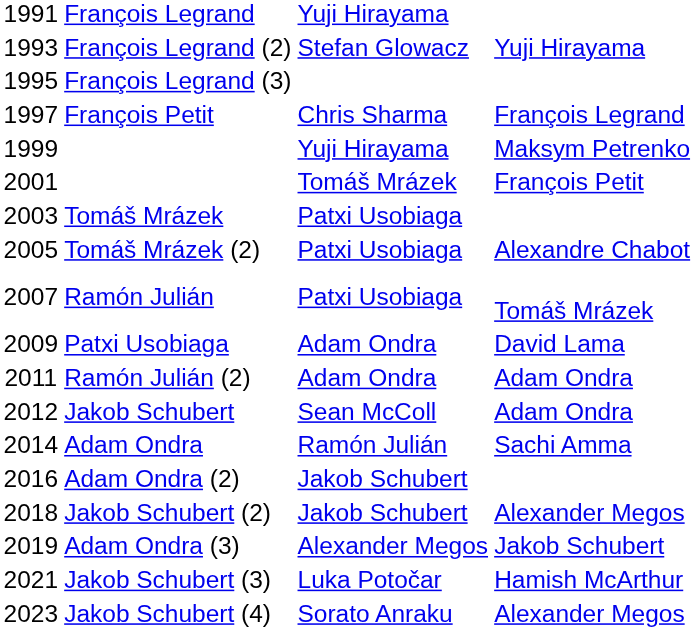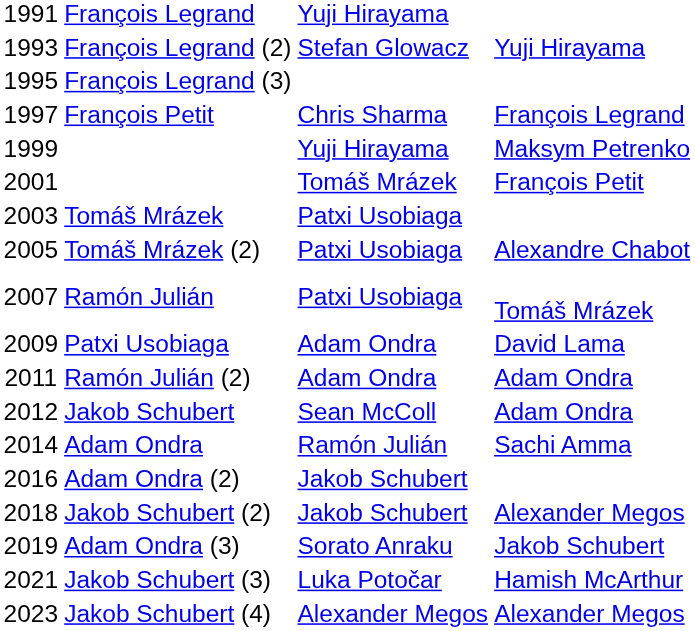 <table>
 <tr>
 <td align="center">1991</td>
 <td> <a href='#'>François Legrand</a></td>
 <td> <a href='#'>Yuji Hirayama</a></td>
 <td> </td>
 </tr>
 <tr>
 <td align="center">1993</td>
 <td> <a href='#'>François Legrand</a> (2)</td>
 <td> <a href='#'>Stefan Glowacz</a></td>
 <td> <a href='#'>Yuji Hirayama</a></td>
 </tr>
 <tr>
 <td align="center">1995</td>
 <td> <a href='#'>François Legrand</a> (3)</td>
 <td> </td>
 <td> </td>
 </tr>
 <tr>
 <td align="center">1997</td>
 <td> <a href='#'>François Petit</a></td>
 <td> <a href='#'>Chris Sharma</a></td>
 <td> <a href='#'>François Legrand</a></td>
 </tr>
 <tr>
 <td align="center">1999</td>
 <td> </td>
 <td> <a href='#'>Yuji Hirayama</a></td>
 <td> <a href='#'> Maksym Petrenko</a></td>
 </tr>
 <tr>
 <td align="center">2001</td>
 <td> </td>
 <td> <a href='#'>Tomáš Mrázek</a></td>
 <td> <a href='#'>François Petit</a></td>
 </tr>
 <tr>
 <td align="center">2003</td>
 <td> <a href='#'>Tomáš Mrázek</a></td>
 <td> <a href='#'>Patxi Usobiaga</a></td>
 <td> </td>
 </tr>
 <tr>
 <td align="center">2005</td>
 <td> <a href='#'>Tomáš Mrázek</a> (2)</td>
 <td> <a href='#'>Patxi Usobiaga</a></td>
 <td> <a href='#'>Alexandre Chabot</a></td>
 </tr>
 <tr>
 <td align="center">2007</td>
 <td> <a href='#'>Ramón Julián</a></td>
 <td> <a href='#'>Patxi Usobiaga</a></td>
 <td> <br> <a href='#'>Tomáš Mrázek</a><br> </td>
 </tr>
 <tr>
 <td align="center">2009</td>
 <td> <a href='#'>Patxi Usobiaga</a></td>
 <td> <a href='#'>Adam Ondra</a></td>
 <td> <a href='#'>David Lama</a></td>
 </tr>
 <tr>
 <td align="center">2011</td>
 <td> <a href='#'>Ramón Julián</a> (2)</td>
 <td> <a href='#'>Adam Ondra</a></td>
 <td> <a href='#'>Adam Ondra</a></td>
 </tr>
 <tr>
 <td align="center">2012</td>
 <td> <a href='#'>Jakob Schubert</a></td>
 <td> <a href='#'>Sean McColl</a></td>
 <td> <a href='#'>Adam Ondra</a></td>
 </tr>
 <tr>
 <td align="center">2014</td>
 <td> <a href='#'>Adam Ondra</a></td>
 <td> <a href='#'>Ramón Julián</a></td>
 <td> <a href='#'>Sachi Amma</a></td>
 </tr>
 <tr>
 <td align="center">2016</td>
 <td> <a href='#'>Adam Ondra</a> (2)</td>
 <td> <a href='#'>Jakob Schubert</a></td>
 <td> </td>
 </tr>
 <tr>
 <td align="center">2018</td>
 <td> <a href='#'>Jakob Schubert</a> (2)</td>
 <td> <a href='#'>Jakob Schubert</a></td>
 <td> <a href='#'>Alexander Megos</a></td>
 </tr>
 <tr>
 <td align="center">2019</td>
 <td> <a href='#'>Adam Ondra</a> (3)</td>
-<td> <a href='#'>Alexander Megos</a></td>
+<td> <a href='#'>Sorato Anraku</a></td>
 <td> <a href='#'>Jakob Schubert</a></td>
 </tr>
 <tr>
 <td align="center">2021</td>
 <td> <a href='#'>Jakob Schubert</a> (3)</td>
 <td> <a href='#'>Luka Potočar</a></td>
 <td> <a href='#'>Hamish McArthur</a></td>
 </tr>
 <tr>
 <td align="center">2023</td>
 <td> <a href='#'>Jakob Schubert</a> (4)</td>
-<td> <a href='#'>Sorato Anraku</a></td>
+<td> <a href='#'>Alexander Megos</a></td>
 <td> <a href='#'>Alexander Megos</a></td>
 </tr>
 <tr>
 </tr>
 </table>
